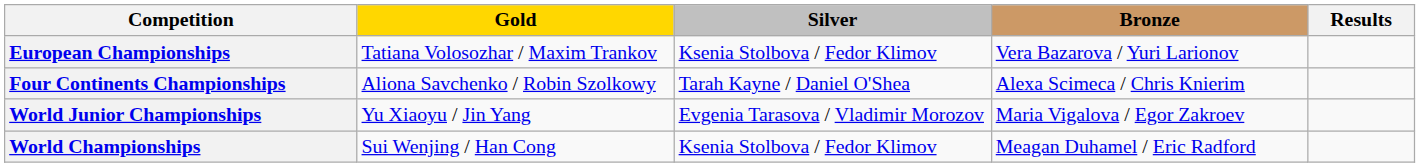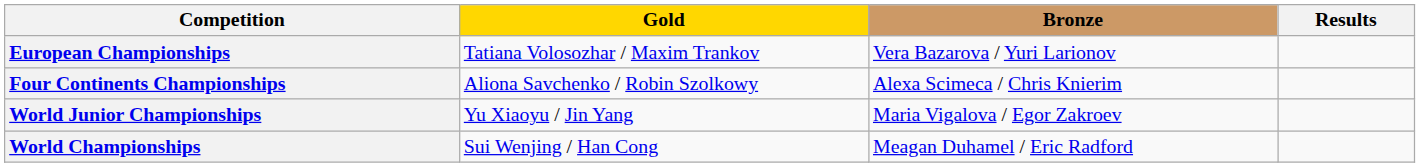 <table class="wikitable unsortable" style="text-align:left; width:90%">
 <tr>
 <th scope="col" style="text-align:center; width:25%">Competition</th>
 <td scope="col" style="text-align:center; width:22.5%; background:gold"><strong>Gold</strong></td>
-<td scope="col" style="text-align:center; width:22.5%; background:silver"><strong>Silver</strong></td>
 <td scope="col" style="text-align:center; width:22.5%; background:#c96"><strong>Bronze</strong></td>
 <th scope="col" style="text-align:center; width:7.5%">Results</th>
 </tr>
 <tr>
 <th scope="row" style="text-align:left"> <a href='#'>European Championships</a></th>
 <td> <a href='#'>Tatiana Volosozhar</a> / <a href='#'>Maxim Trankov</a></td>
-<td> <a href='#'>Ksenia Stolbova</a> / <a href='#'>Fedor Klimov</a></td>
 <td> <a href='#'>Vera Bazarova</a> / <a href='#'>Yuri Larionov</a></td>
 <td></td>
 </tr>
 <tr>
 <th scope="row" style="text-align:left"> <a href='#'>Four Continents Championships</a></th>
 <td> <a href='#'>Aliona Savchenko</a> / <a href='#'>Robin Szolkowy</a></td>
-<td> <a href='#'>Tarah Kayne</a> / <a href='#'>Daniel O'Shea</a></td>
 <td> <a href='#'>Alexa Scimeca</a> / <a href='#'>Chris Knierim</a></td>
 <td></td>
 </tr>
 <tr>
 <th scope="row" style="text-align:left"> <a href='#'>World Junior Championships</a></th>
 <td> <a href='#'>Yu Xiaoyu</a> / <a href='#'>Jin Yang</a></td>
-<td> <a href='#'>Evgenia Tarasova</a> / <a href='#'>Vladimir Morozov</a></td>
 <td> <a href='#'>Maria Vigalova</a> / <a href='#'>Egor Zakroev</a></td>
 <td></td>
 </tr>
 <tr>
 <th scope="row" style="text-align:left"> <a href='#'>World Championships</a></th>
 <td> <a href='#'>Sui Wenjing</a> / <a href='#'>Han Cong</a></td>
-<td> <a href='#'>Ksenia Stolbova</a> / <a href='#'>Fedor Klimov</a></td>
 <td> <a href='#'>Meagan Duhamel</a> / <a href='#'>Eric Radford</a></td>
 <td></td>
 </tr>
 </table>
